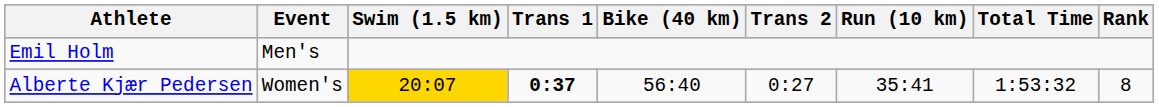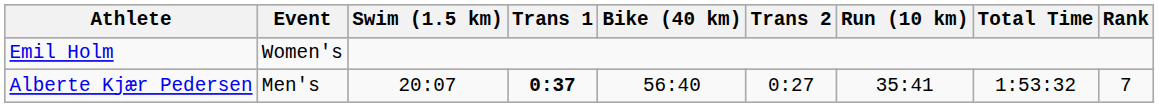 <table class="wikitable" style="font-size:90%">
 <tr>
 <th>Athlete</th>
 <th>Event</th>
 <th>Swim (1.5 km)</th>
 <th>Trans 1</th>
 <th>Bike (40 km)</th>
 <th>Trans 2</th>
 <th>Run (10 km)</th>
 <th>Total Time</th>
 <th>Rank</th>
 </tr>
 <tr align=center>
 <td align=left><a href='#'>Emil Holm</a></td>
-<td align=left>Men's</td>
+<td align=left>Women's</td>
 <td colspan=7></td>
 </tr>
 <tr align=center>
 <td align=left><a href='#'>Alberte Kjær Pedersen</a></td>
-<td align=left>Women's</td>
-<td style="background: gold;">20:07</td>
+<td align=left>Men's</td>
+<td>20:07</td>
 <td><strong>0:37</strong></td>
 <td>56:40</td>
 <td>0:27</td>
 <td>35:41</td>
 <td>1:53:32</td>
-<td>8</td>
+<td>7</td>
 </tr>
 </table>
